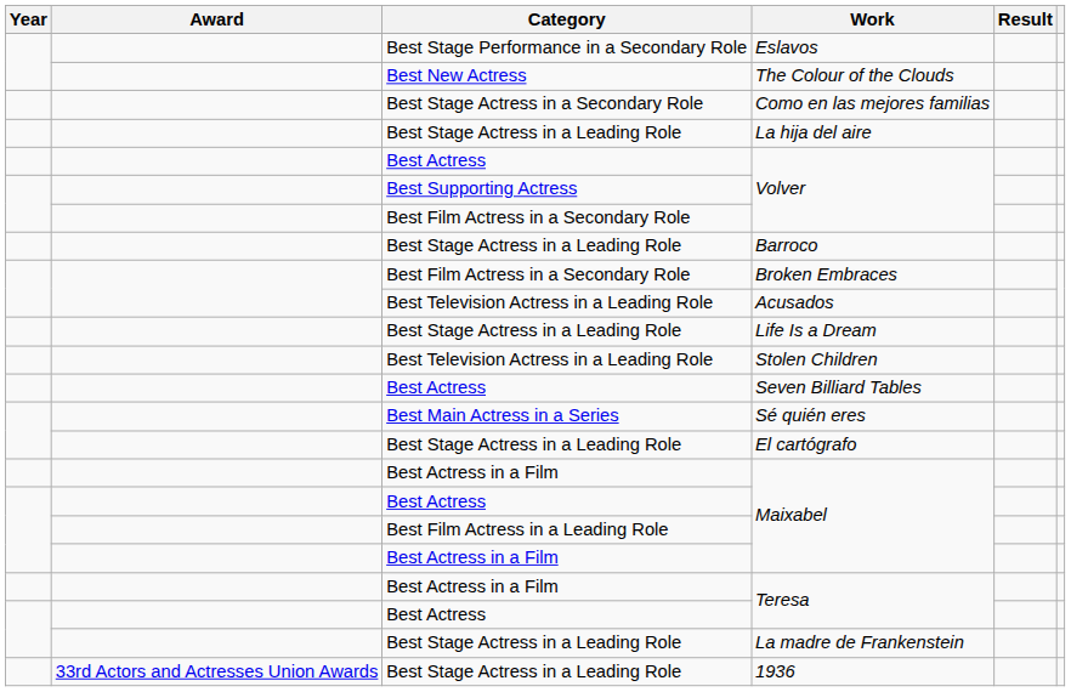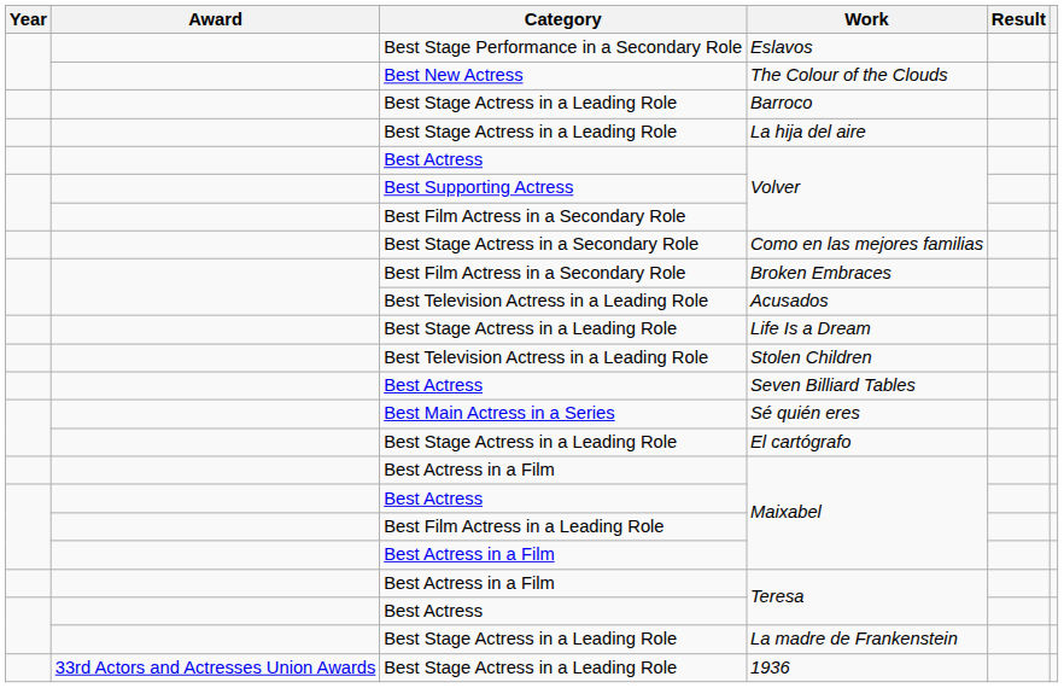 <table class="wikitable sortable plainrowheaders">
 <tr>
 <th>Year</th>
 <th>Award</th>
 <th>Category</th>
 <th>Work</th>
 <th>Result</th>
 <th scope="col" class="unsortable"></th>
 </tr>
 <tr>
 <td rowspan = "2"></td>
 <td></td>
 <td>Best Stage Performance in a Secondary Role</td>
 <td><em>Eslavos</em></td>
 <td></td>
 <td></td>
 </tr>
 <tr>
 <td></td>
 <td><a href='#'>Best New Actress</a></td>
 <td><em>The Colour of the Clouds</em></td>
 <td></td>
 <td></td>
 </tr>
 <tr>
 <td></td>
 <td></td>
-<td>Best Stage Actress in a Secondary Role</td>
-<td><em>Como en las mejores familias</em></td>
+<td>Best Stage Actress in a Leading Role</td>
+<td><em>Barroco</em></td>
 <td></td>
 <td></td>
 </tr>
 <tr>
 <td></td>
 <td></td>
 <td>Best Stage Actress in a Leading Role</td>
 <td><em>La hija del aire</em></td>
 <td></td>
 <td></td>
 </tr>
 <tr>
 <td></td>
 <td></td>
 <td><a href='#'>Best Actress</a></td>
 <td rowspan = "3"><em>Volver</em></td>
 <td></td>
 <td></td>
 </tr>
 <tr>
 <td rowspan = "2"></td>
 <td></td>
 <td><a href='#'>Best Supporting Actress</a></td>
 <td></td>
 <td></td>
 </tr>
 <tr>
 <td></td>
 <td>Best Film Actress in a Secondary Role</td>
 <td></td>
 <td></td>
 </tr>
 <tr>
 <td></td>
 <td></td>
-<td>Best Stage Actress in a Leading Role</td>
-<td><em>Barroco</em></td>
+<td>Best Stage Actress in a Secondary Role</td>
+<td><em>Como en las mejores familias</em></td>
 <td></td>
 <td></td>
 </tr>
 <tr>
 <td rowspan = "2"></td>
 <td rowspan = "2"></td>
 <td>Best Film Actress in a Secondary Role</td>
 <td><em>Broken Embraces</em></td>
 <td></td>
 <td rowspan = "2"></td>
 </tr>
 <tr>
 <td>Best Television Actress in a Leading Role</td>
 <td><em>Acusados</em></td>
 <td></td>
 </tr>
 <tr>
 <td></td>
 <td></td>
 <td>Best Stage Actress in a Leading Role</td>
 <td><em>Life Is a Dream</em></td>
 <td></td>
 <td></td>
 </tr>
 <tr>
 <td></td>
 <td></td>
 <td>Best Television Actress in a Leading Role</td>
 <td><em>Stolen Children</em></td>
 <td></td>
 <td></td>
 </tr>
 <tr>
 <td></td>
 <td></td>
 <td><a href='#'>Best Actress</a></td>
 <td><em>Seven Billiard Tables</em></td>
 <td></td>
 <td></td>
 </tr>
 <tr>
 <td rowspan = "2"></td>
 <td></td>
 <td><a href='#'>Best Main Actress in a Series</a></td>
 <td><em>Sé quién eres</em></td>
 <td></td>
 <td></td>
 </tr>
 <tr>
 <td></td>
 <td>Best Stage Actress in a Leading Role</td>
 <td><em>El cartógrafo</em></td>
 <td></td>
 <td></td>
 </tr>
 <tr>
 <td></td>
 <td></td>
 <td>Best Actress in a Film</td>
 <td rowspan = "4"><em>Maixabel</em></td>
 <td></td>
 <td></td>
 </tr>
 <tr>
 <td rowspan = "3"></td>
 <td></td>
 <td><a href='#'>Best Actress</a></td>
 <td></td>
 <td></td>
 </tr>
 <tr>
 <td></td>
 <td>Best Film Actress in a Leading Role</td>
 <td></td>
 <td></td>
 </tr>
 <tr>
 <td></td>
 <td><a href='#'>Best Actress in a Film</a></td>
 <td></td>
 <td></td>
 </tr>
 <tr>
 <td></td>
 <td></td>
 <td>Best Actress in a Film</td>
 <td rowspan = "2"><em>Teresa</em></td>
 <td></td>
 <td></td>
 </tr>
 <tr>
 <td rowspan = "2"></td>
 <td></td>
 <td>Best Actress</td>
 <td></td>
 <td></td>
 </tr>
 <tr>
 <td></td>
 <td>Best Stage Actress in a Leading Role</td>
 <td><em>La madre de Frankenstein</em></td>
 <td></td>
 <td></td>
 </tr>
 <tr>
 <td></td>
 <td><a href='#'>33rd Actors and Actresses Union Awards</a></td>
 <td>Best Stage Actress in a Leading Role</td>
 <td><em>1936</em></td>
 <td></td>
 <td></td>
 </tr>
 </table>
